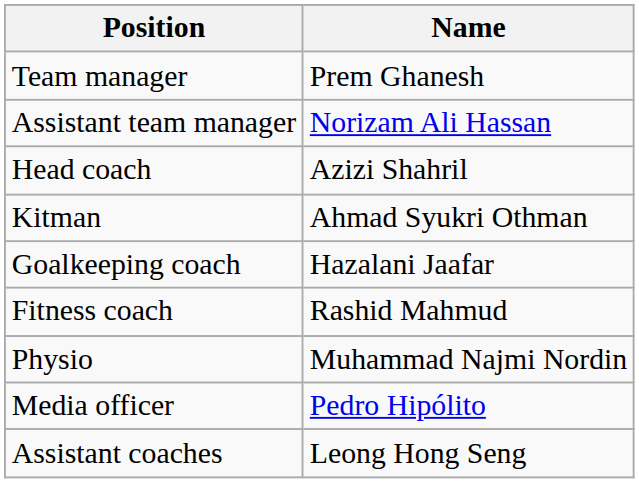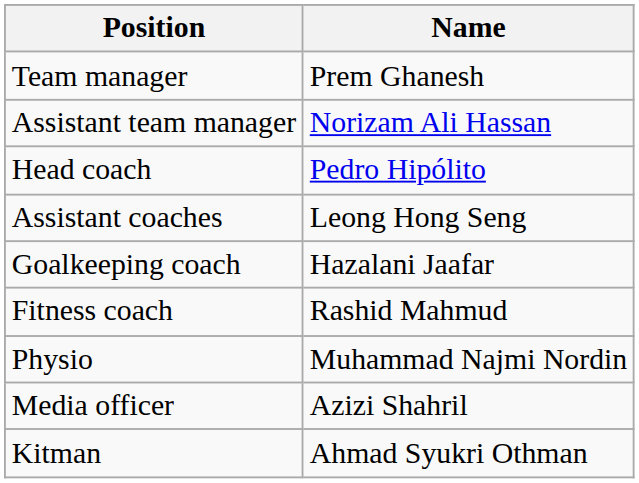 <table class="wikitable">
 <tr>
 <th>Position</th>
 <th>Name</th>
 </tr>
 <tr>
 <td>Team manager</td>
 <td> Prem Ghanesh</td>
 </tr>
 <tr>
 <td>Assistant team manager</td>
 <td> <a href='#'>Norizam Ali Hassan</a></td>
 </tr>
 <tr>
 <td>Head coach</td>
-<td> Azizi Shahril</td>
+<td> <a href='#'>Pedro Hipólito</a></td>
 </tr>
 <tr>
-<td>Kitman</td>
-<td> Ahmad Syukri Othman</td>
+<td>Assistant coaches</td>
+<td> Leong Hong Seng</td>
 </tr>
 <tr>
 <td>Goalkeeping coach</td>
 <td> Hazalani Jaafar</td>
 </tr>
 <tr>
 <td>Fitness coach</td>
 <td> Rashid Mahmud</td>
 </tr>
 <tr>
 <td>Physio</td>
 <td> Muhammad Najmi Nordin</td>
 </tr>
 <tr>
 <td>Media officer</td>
-<td> <a href='#'>Pedro Hipólito</a></td>
+<td> Azizi Shahril</td>
 </tr>
 <tr>
-<td>Assistant coaches</td>
-<td> Leong Hong Seng</td>
+<td>Kitman</td>
+<td> Ahmad Syukri Othman</td>
 </tr>
 </table>
